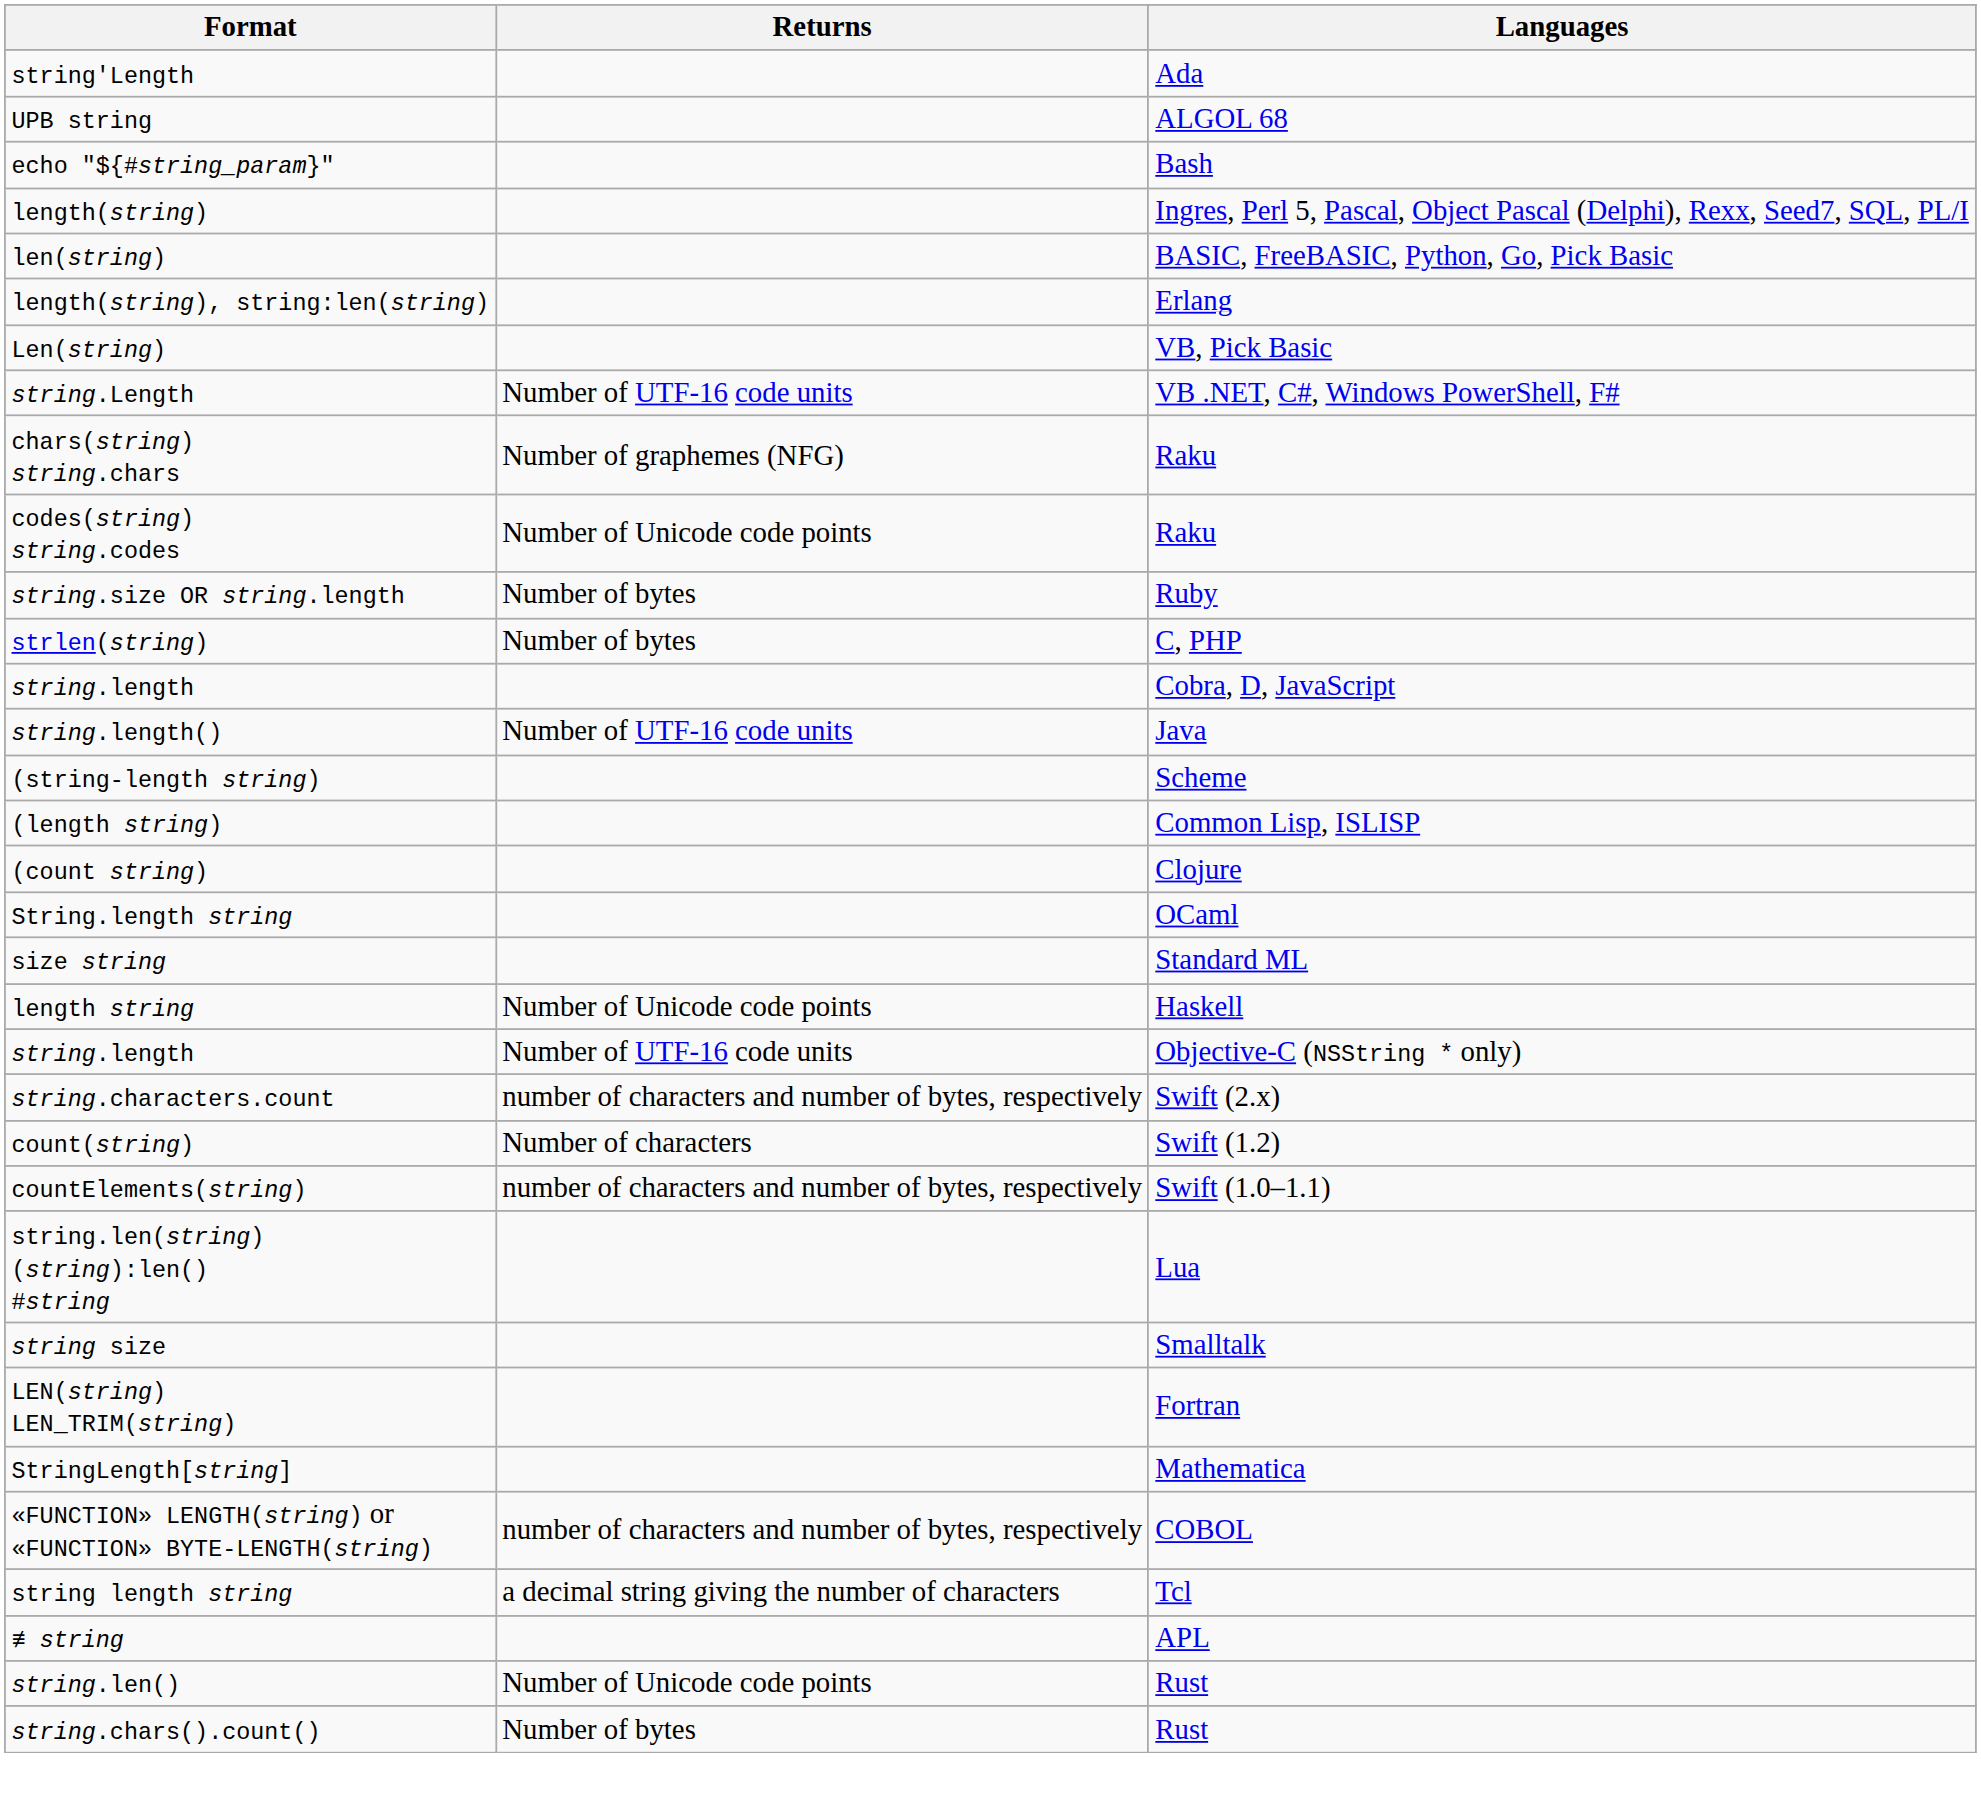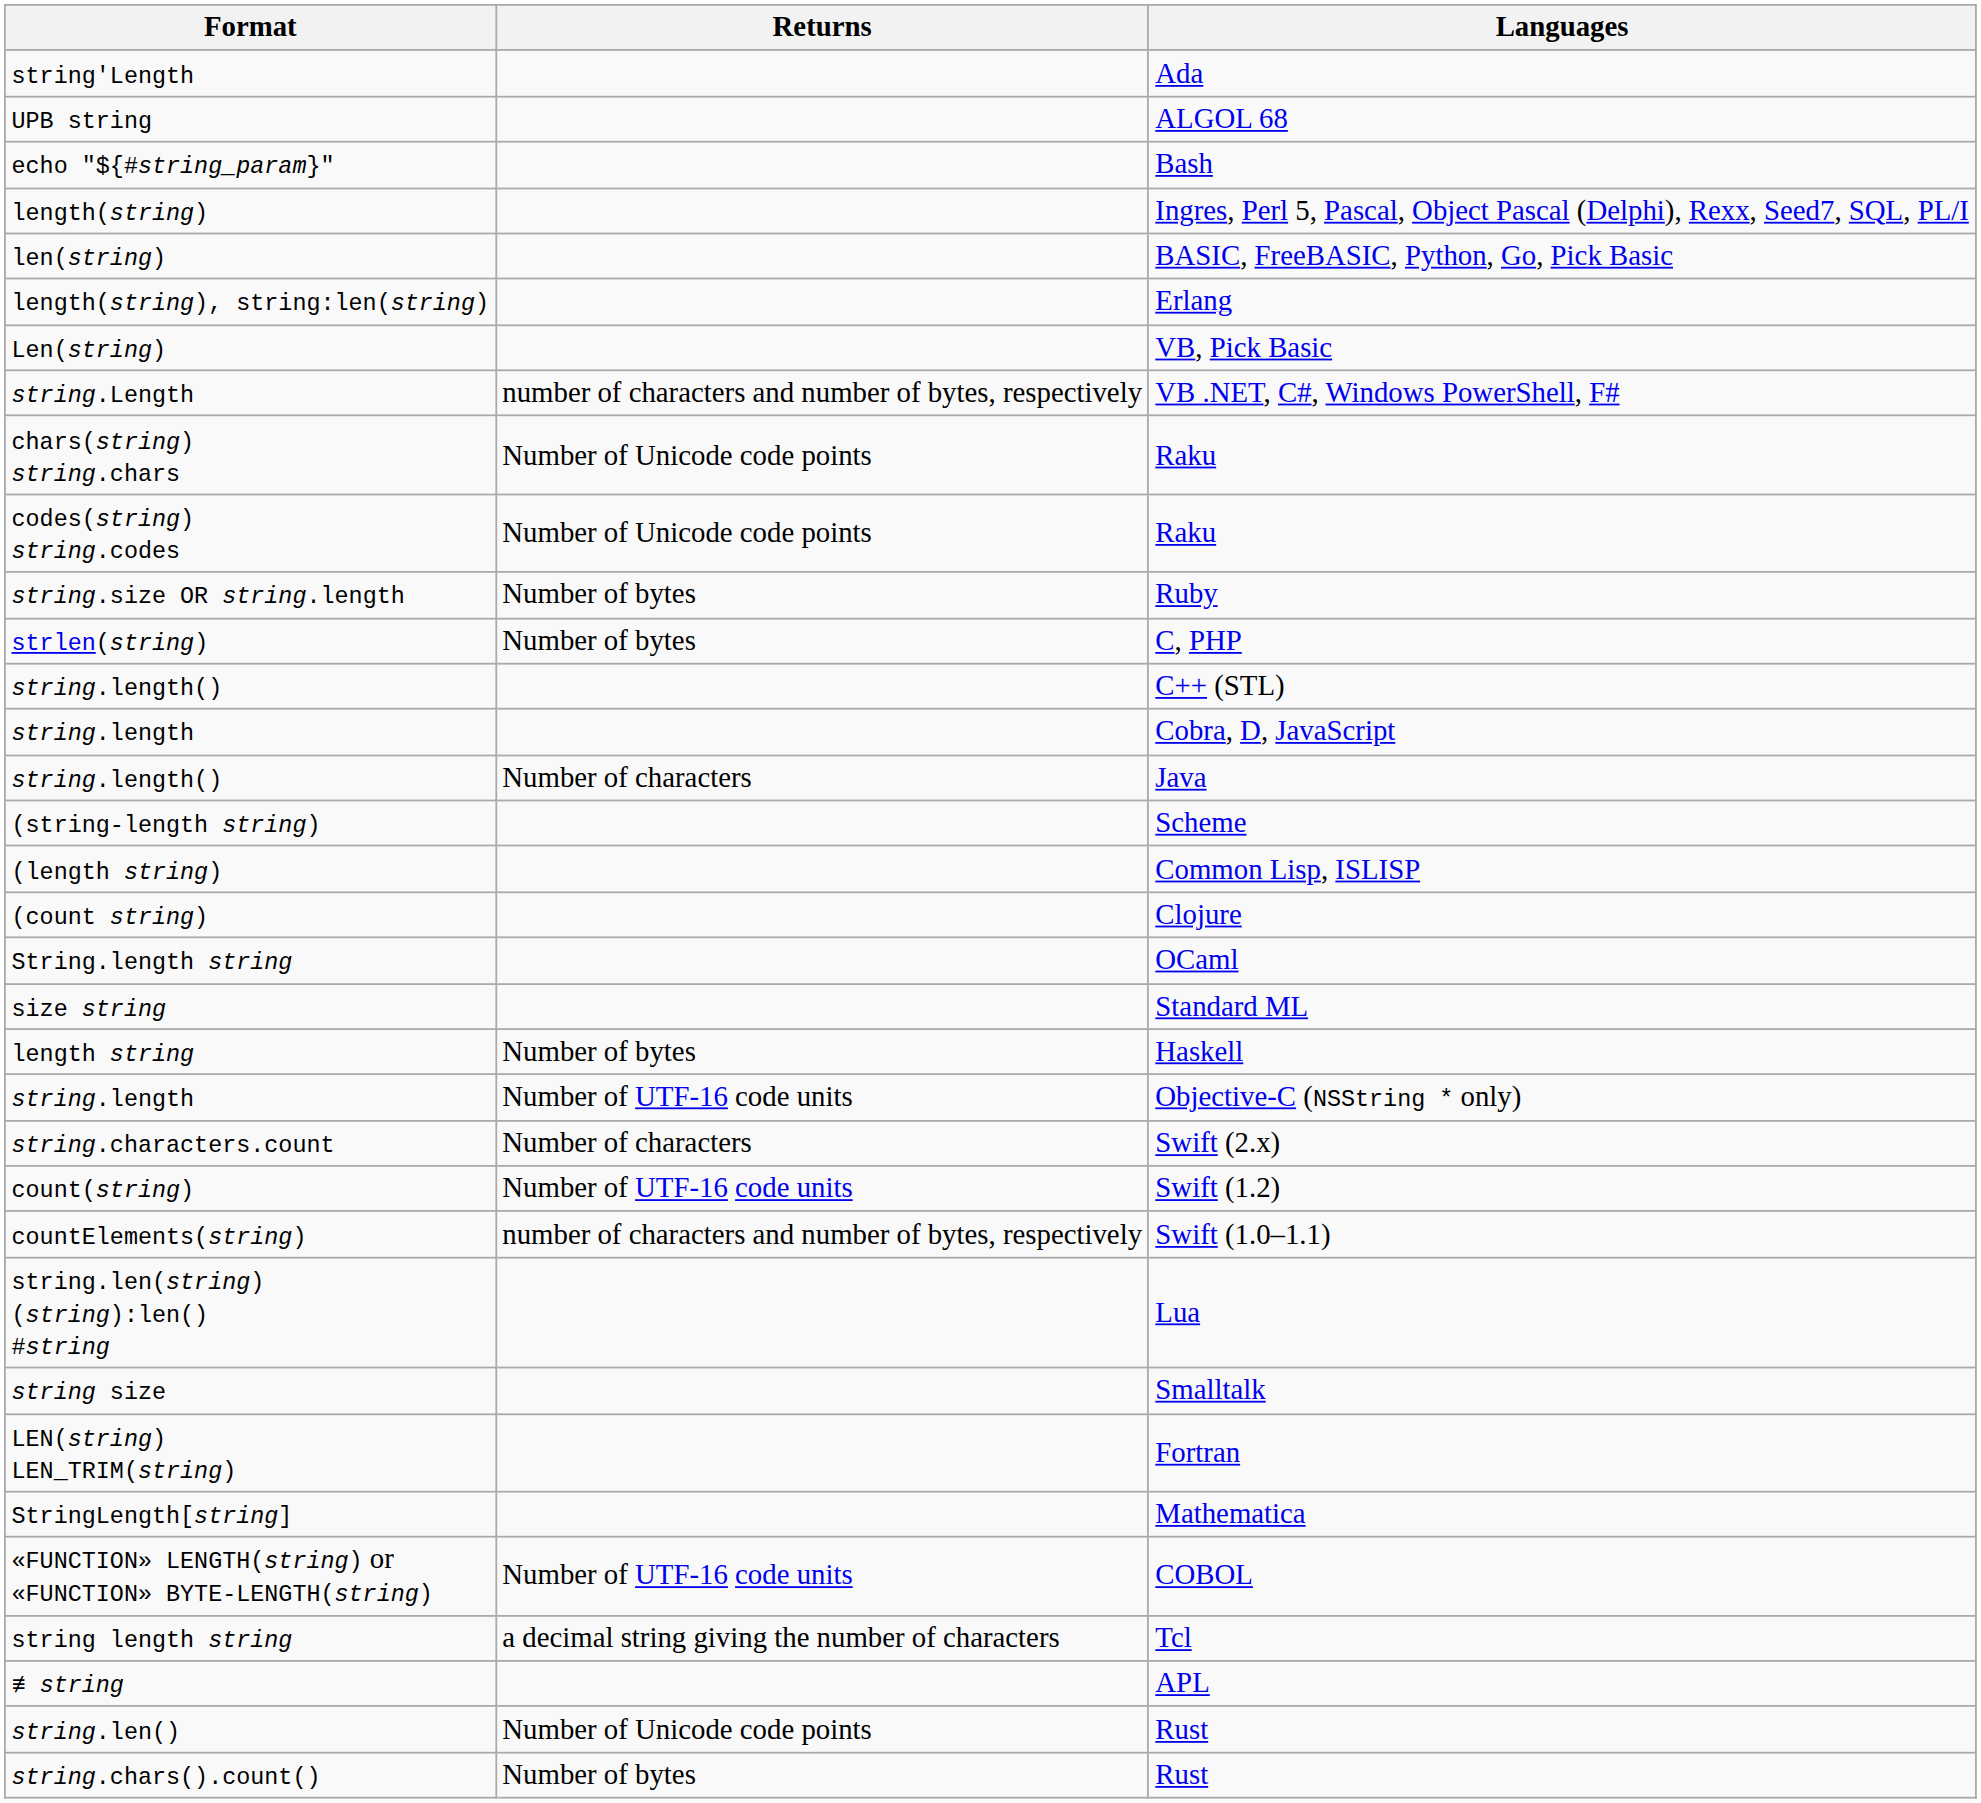 <table class="wikitable sortable">
 <tr style="text-align:left;">
 <th>Format</th>
 <th>Returns</th>
 <th>Languages</th>
 </tr>
 <tr>
 <td><code>string'Length</code></td>
 <td><code></code></td>
 <td><a href='#'>Ada</a></td>
 </tr>
 <tr>
 <td><code>UPB string</code></td>
 <td><code></code></td>
 <td><a href='#'>ALGOL 68</a></td>
 </tr>
 <tr>
 <td><code>echo "${#<em>string_param</em>}"</code></td>
 <td><code></code></td>
 <td><a href='#'>Bash</a></td>
 </tr>
 <tr>
 <td><code>length(<em>string</em>)</code></td>
 <td><code></code></td>
 <td><a href='#'>Ingres</a>, <a href='#'>Perl</a> 5, <a href='#'>Pascal</a>, <a href='#'>Object Pascal</a> (<a href='#'>Delphi</a>), <a href='#'>Rexx</a>, <a href='#'>Seed7</a>, <a href='#'>SQL</a>, <a href='#'>PL/I</a></td>
 </tr>
 <tr>
 <td><code>len(<em>string</em>)</code></td>
 <td><code></code></td>
 <td><a href='#'>BASIC</a>, <a href='#'>FreeBASIC</a>, <a href='#'>Python</a>, <a href='#'>Go</a>, <a href='#'>Pick Basic</a></td>
 </tr>
 <tr>
 <td><code>length(<em>string</em>), string:len(<em>string</em>)</code></td>
 <td><code></code></td>
 <td><a href='#'>Erlang</a></td>
 </tr>
 <tr>
 <td><code>Len(<em>string</em>)</code></td>
 <td><code></code></td>
 <td><a href='#'>VB</a>, <a href='#'>Pick Basic</a></td>
 </tr>
 <tr>
 <td><code><em>string</em>.Length</code></td>
-<td>Number of <a href='#'>UTF-16</a> <a href='#'>code units</a></td>
+<td>number of characters and number of bytes, respectively</td>
 <td><a href='#'>VB .NET</a>, <a href='#'>C#</a>, <a href='#'>Windows PowerShell</a>, <a href='#'>F#</a></td>
 </tr>
 <tr>
 <td><code>chars(<em>string</em>)</code><br><code><em>string</em>.chars</code></td>
-<td>Number of graphemes (NFG)</td>
+<td>Number of Unicode code points</td>
 <td><a href='#'>Raku</a></td>
 </tr>
 <tr>
 <td><code>codes(<em>string</em>)</code><br><code><em>string</em>.codes</code></td>
 <td>Number of Unicode code points</td>
 <td><a href='#'>Raku</a></td>
 </tr>
 <tr>
 <td><code><em>string</em>.size OR <em>string</em>.length</code></td>
 <td>Number of bytes</td>
 <td><a href='#'>Ruby</a></td>
 </tr>
 <tr>
 <td><code><a href='#'>strlen</a>(<em>string</em>)</code></td>
 <td>Number of bytes</td>
 <td><a href='#'>C</a>, <a href='#'>PHP</a></td>
 </tr>
 <tr>
+<td><code><em>string</em>.length()</code></td>
+<td><code></code></td>
+<td><a href='#'>C++</a> (STL)</td>
+</tr>
+<tr>
 <td><code><em>string</em>.length</code></td>
 <td><code></code></td>
 <td><a href='#'>Cobra</a>, <a href='#'>D</a>, <a href='#'>JavaScript</a></td>
 </tr>
 <tr>
 <td><code><em>string</em>.length()</code></td>
-<td>Number of <a href='#'>UTF-16</a> <a href='#'>code units</a></td>
+<td>Number of characters</td>
 <td><a href='#'>Java</a></td>
 </tr>
 <tr>
 <td><code>(string-length <em>string</em>)</code></td>
 <td><code></code></td>
 <td><a href='#'>Scheme</a></td>
 </tr>
 <tr>
 <td><code>(length <em>string</em>)</code></td>
 <td><code></code></td>
 <td><a href='#'>Common Lisp</a>, <a href='#'>ISLISP</a></td>
 </tr>
 <tr>
 <td><code>(count <em>string</em>)</code></td>
 <td><code></code></td>
 <td><a href='#'>Clojure</a></td>
 </tr>
 <tr>
 <td><code>String.length <em>string</em></code></td>
 <td><code></code></td>
 <td><a href='#'>OCaml</a></td>
 </tr>
 <tr>
 <td><code>size <em>string</em></code></td>
 <td><code></code></td>
 <td><a href='#'>Standard ML</a></td>
 </tr>
 <tr>
 <td><code>length <em>string</em></code></td>
-<td>Number of Unicode code points</td>
+<td>Number of bytes</td>
 <td><a href='#'>Haskell</a></td>
 </tr>
 <tr>
 <td><code><em>string</em>.length</code></td>
 <td>Number of <a href='#'>UTF-16</a> code units</td>
 <td><a href='#'>Objective-C</a> (<code>NSString *</code> only)</td>
 </tr>
 <tr>
 <td><code><em>string</em>.characters.count</code></td>
-<td>number of characters and number of bytes, respectively</td>
+<td>Number of characters</td>
 <td><a href='#'>Swift</a> (2.x)</td>
 </tr>
 <tr>
 <td><code>count(<em>string</em>)</code></td>
-<td>Number of characters</td>
+<td>Number of <a href='#'>UTF-16</a> <a href='#'>code units</a></td>
 <td><a href='#'>Swift</a> (1.2)</td>
 </tr>
 <tr>
 <td><code>countElements(<em>string</em>)</code></td>
 <td>number of characters and number of bytes, respectively</td>
 <td><a href='#'>Swift</a> (1.0–1.1)</td>
 </tr>
 <tr>
 <td><code>string.len(<em>string</em>)</code><br><code>(<em>string</em>):len()</code><br><code>#<em>string</em></code></td>
 <td><code></code></td>
 <td><a href='#'>Lua</a></td>
 </tr>
 <tr>
 <td><code><em>string</em> size</code></td>
 <td><code></code></td>
 <td><a href='#'>Smalltalk</a></td>
 </tr>
 <tr>
 <td><code>LEN(<em>string</em>)</code><br><code>LEN_TRIM(<em>string</em>)</code></td>
 <td><code></code></td>
 <td><a href='#'>Fortran</a></td>
 </tr>
 <tr>
 <td><code>StringLength[<em>string</em>]</code></td>
 <td><code></code></td>
 <td><a href='#'>Mathematica</a></td>
 </tr>
 <tr>
 <td><code>«FUNCTION» LENGTH(<em>string</em>)</code> or<br><code>«FUNCTION» BYTE-LENGTH(<em>string</em>)</code></td>
-<td>number of characters and number of bytes, respectively</td>
+<td>Number of <a href='#'>UTF-16</a> <a href='#'>code units</a></td>
 <td><a href='#'>COBOL</a></td>
 </tr>
 <tr>
 <td><code>string length <em>string</em></code></td>
 <td>a decimal string giving the number of characters</td>
 <td><a href='#'>Tcl</a></td>
 </tr>
 <tr>
 <td><code>≢ <em>string</em></code></td>
 <td></td>
 <td><a href='#'>APL</a></td>
 </tr>
 <tr>
 <td><code><em>string</em>.len()</code></td>
 <td>Number of Unicode code points</td>
 <td><a href='#'>Rust</a></td>
 </tr>
 <tr>
 <td><code><em>string</em>.chars().count()</code></td>
 <td>Number of bytes</td>
 <td><a href='#'>Rust</a></td>
 </tr>
 </table>
